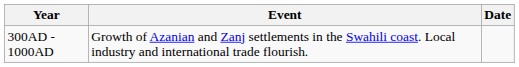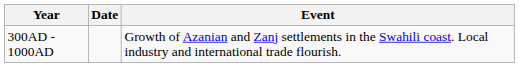 <table class="wikitable">
 <tr>
 <th>Year</th>
+<th>Date</th>
 <th>Event</th>
-<th>Date</th>
 </tr>
 <tr>
 <td>300AD - 1000AD</td>
+<td></td>
 <td>Growth of <a href='#'>Azanian</a> and <a href='#'>Zanj</a> settlements in the <a href='#'>Swahili coast</a>. Local industry and international trade flourish.</td>
-<td></td>
 </tr>
 </table>
